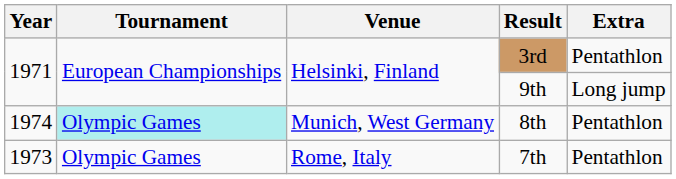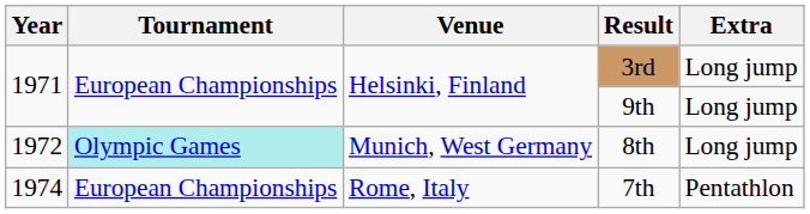 <table class=wikitable>
 <tr>
 <th>Year</th>
 <th>Tournament</th>
 <th>Venue</th>
 <th>Result</th>
 <th>Extra</th>
 </tr>
 <tr>
 <td rowspan=2>1971</td>
 <td rowspan=2><a href='#'>European Championships</a></td>
 <td rowspan=2><a href='#'>Helsinki</a>, <a href='#'>Finland</a></td>
 <td bgcolor="cc9966" align="center">3rd</td>
-<td>Pentathlon</td>
+<td>Long jump</td>
 </tr>
 <tr>
 <td align="center">9th</td>
 <td>Long jump</td>
 </tr>
 <tr>
-<td>1974</td>
+<td>1972</td>
 <td style="background: paleturquoise;"><a href='#'>Olympic Games</a></td>
 <td><a href='#'>Munich</a>, <a href='#'>West Germany</a></td>
 <td align="center">8th</td>
-<td>Pentathlon</td>
+<td>Long jump</td>
 </tr>
 <tr>
-<td>1973</td>
-<td><a href='#'>Olympic Games</a></td>
+<td>1974</td>
+<td><a href='#'>European Championships</a></td>
 <td><a href='#'>Rome</a>, <a href='#'>Italy</a></td>
 <td align="center">7th</td>
 <td>Pentathlon</td>
 </tr>
 </table>
